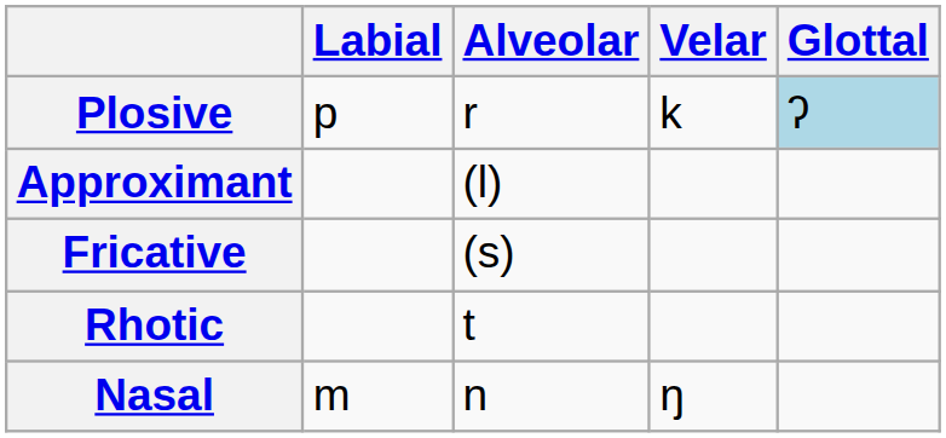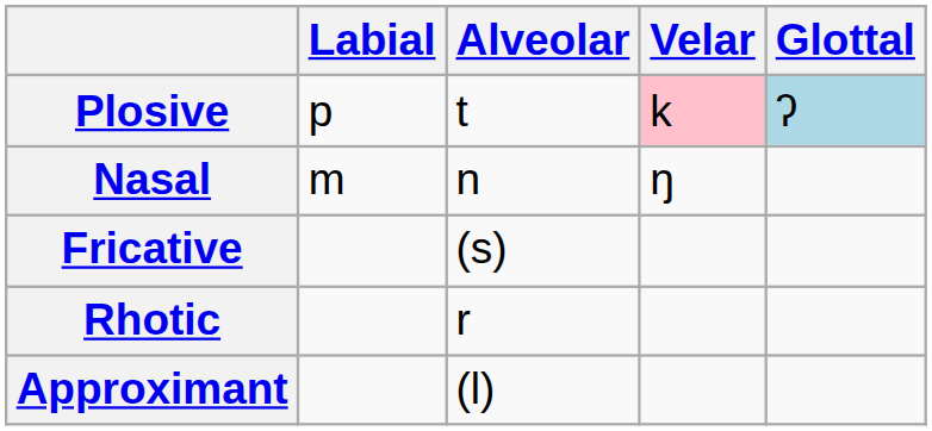 <table class="wikitable">
 <tr>
 <th></th>
 <th><a href='#'>Labial</a></th>
 <th><a href='#'>Alveolar</a></th>
 <th><a href='#'>Velar</a></th>
 <th><a href='#'>Glottal</a></th>
 </tr>
 <tr>
 <th><a href='#'>Plosive</a></th>
 <td>p</td>
-<td>r</td>
-<td>k</td>
+<td>t</td>
+<td style="background: pink;">k</td>
 <td style="background: lightblue;">ʔ</td>
 </tr>
 <tr>
-<th><a href='#'>Approximant</a></th>
-<td></td>
-<td>(l)</td>
-<td></td>
+<th><a href='#'>Nasal</a></th>
+<td>m</td>
+<td>n</td>
+<td>ŋ</td>
 <td></td>
 </tr>
 <tr>
 <th><a href='#'>Fricative</a></th>
 <td></td>
 <td>(s)</td>
 <td></td>
 <td></td>
 </tr>
 <tr>
 <th><a href='#'>Rhotic</a></th>
 <td></td>
-<td>t</td>
+<td>r</td>
 <td></td>
 <td></td>
 </tr>
 <tr>
-<th><a href='#'>Nasal</a></th>
-<td>m</td>
-<td>n</td>
-<td>ŋ</td>
+<th><a href='#'>Approximant</a></th>
+<td></td>
+<td>(l)</td>
+<td></td>
 <td></td>
 </tr>
 </table>
